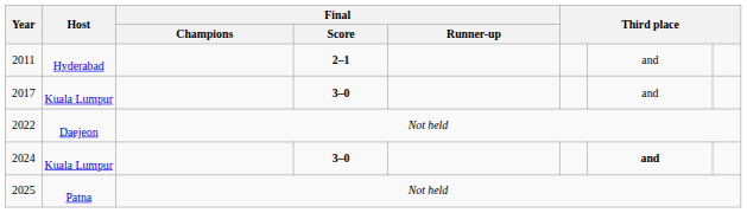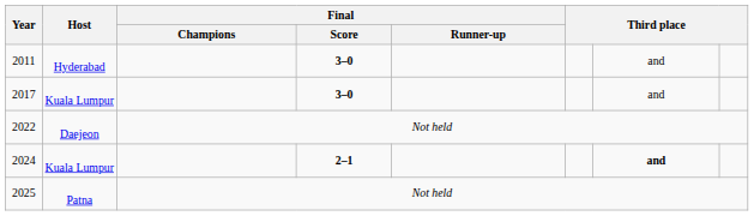 <table class="wikitable" style="font-size:90%; text-align: center;">
 <tr>
 <th rowspan="2" width="5%">Year</th>
 <th rowspan="2" width="10%">Host</th>
 <th colspan="3">Final</th>
 <th colspan="3" rowspan="2">Third place</th>
 </tr>
 <tr>
 <th>Champions</th>
 <th>Score</th>
 <th>Runner-up</th>
 </tr>
 <tr>
 <td>2011<br></td>
 <td><br><a href='#'>Hyderabad</a></td>
 <td></td>
-<td><strong>2–1</strong></td>
+<td><strong>3–0</strong></td>
 <td></td>
 <td></td>
 <td>and</td>
 <td></td>
 </tr>
 <tr>
 <td>2017<br></td>
 <td><br><a href='#'>Kuala Lumpur</a></td>
 <td></td>
 <td><strong>3–0</strong></td>
 <td></td>
 <td></td>
 <td>and</td>
 <td></td>
 </tr>
 <tr>
 <td>2022<br></td>
 <td><br><a href='#'>Daejeon</a></td>
 <td colspan="6"><em>Not held</em></td>
 </tr>
 <tr>
 <td>2024<br></td>
 <td><br><a href='#'>Kuala Lumpur</a></td>
 <td></td>
-<td><strong>3–0</strong></td>
+<td><strong>2–1</strong></td>
 <td></td>
 <td></td>
 <td><strong>and</strong></td>
 <td></td>
 </tr>
 <tr>
 <td>2025<br></td>
 <td><br><a href='#'>Patna</a></td>
 <td colspan="6"><em>Not held</em></td>
 </tr>
 </table>
